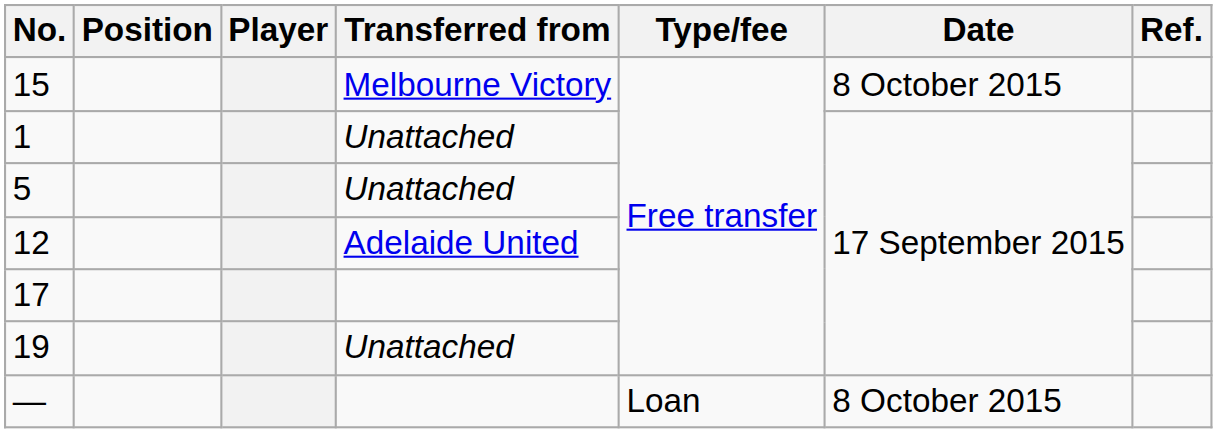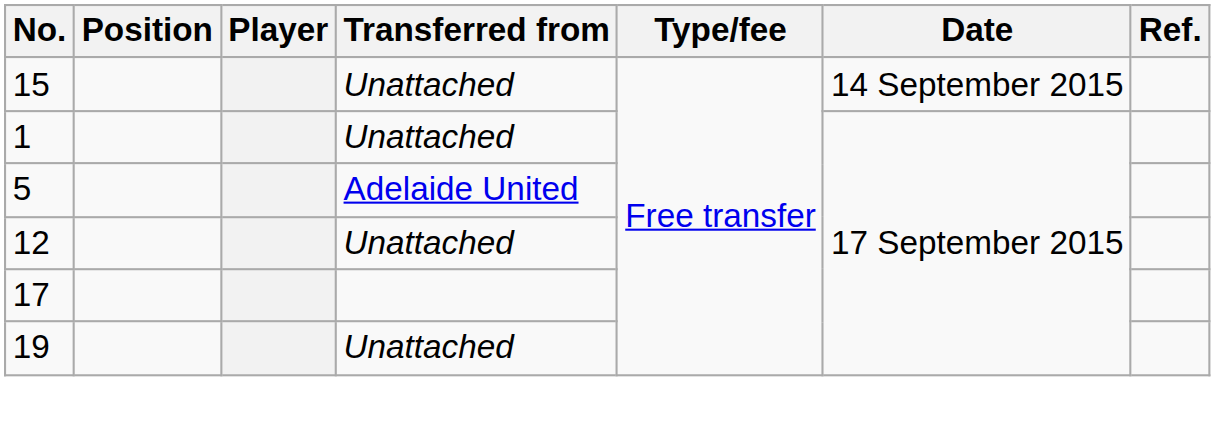 <table class="wikitable plainrowheaders sortable" style="text-align:center; text-align:left">
 <tr>
 <th scope="col">No.</th>
 <th scope="col">Position</th>
 <th scope="col">Player</th>
 <th scope="col">Transferred from</th>
 <th scope="col">Type/fee</th>
 <th scope="col">Date</th>
 <th class="unsortable" scope="col">Ref.</th>
 </tr>
 <tr>
 <td>15</td>
 <td></td>
 <th scope="row"></th>
-<td><a href='#'>Melbourne Victory</a></td>
+<td><em>Unattached</em></td>
 <td rowspan="6"><a href='#'>Free transfer</a></td>
-<td>8 October 2015</td>
+<td>14 September 2015</td>
 <td></td>
 </tr>
 <tr>
 <td>1</td>
 <td></td>
 <th scope="row"></th>
 <td><em>Unattached</em></td>
 <td rowspan="5">17 September 2015</td>
 <td></td>
 </tr>
 <tr>
 <td>5</td>
 <td></td>
 <th scope="row"></th>
-<td><em>Unattached</em></td>
+<td><a href='#'>Adelaide United</a></td>
 <td></td>
 </tr>
 <tr>
 <td>12</td>
 <td></td>
 <th scope="row"></th>
-<td><a href='#'>Adelaide United</a></td>
+<td><em>Unattached</em></td>
 <td></td>
 </tr>
 <tr>
 <td>17</td>
 <td></td>
 <th scope="row"></th>
 <td></td>
 <td></td>
 </tr>
 <tr>
 <td>19</td>
 <td></td>
 <th scope="row"></th>
 <td><em>Unattached</em></td>
 <td></td>
 </tr>
-<tr>
-<td>—</td>
-<td></td>
-<th scope="row"></th>
-<td></td>
-<td>Loan</td>
-<td>8 October 2015</td>
-<td></td>
-</tr>
 </table>
